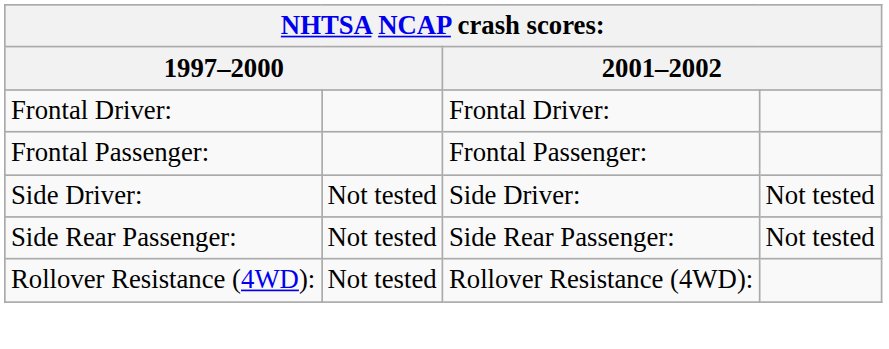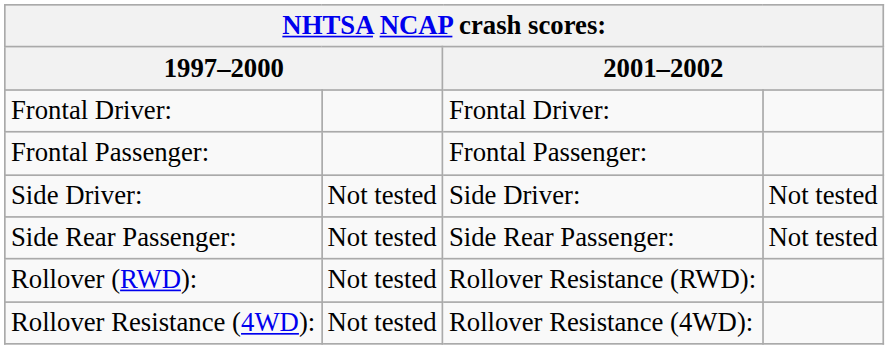 <table class="wikitable">
 <tr>
 <th colspan=4><a href='#'>NHTSA</a> <a href='#'>NCAP</a> crash scores:</th>
 </tr>
 <tr>
 <th colspan=2>1997–2000</th>
 <th colspan=2>2001–2002</th>
 </tr>
 <tr>
 <td>Frontal Driver:</td>
 <td></td>
 <td>Frontal Driver:</td>
 <td></td>
 </tr>
 <tr>
 <td>Frontal Passenger:</td>
 <td></td>
 <td>Frontal Passenger:</td>
 <td></td>
 </tr>
 <tr>
 <td>Side Driver:</td>
 <td>Not tested</td>
 <td>Side Driver:</td>
 <td>Not tested</td>
 </tr>
 <tr>
 <td>Side Rear Passenger:</td>
 <td>Not tested</td>
 <td>Side Rear Passenger:</td>
 <td>Not tested</td>
 </tr>
 <tr>
+<td>Rollover  (<a href='#'>RWD</a>):</td>
+<td>Not tested</td>
+<td>Rollover Resistance (RWD):</td>
+<td></td>
+</tr>
+<tr>
 <td>Rollover Resistance (<a href='#'>4WD</a>):</td>
 <td>Not tested</td>
 <td>Rollover Resistance (4WD):</td>
 <td></td>
 </tr>
 </table>
